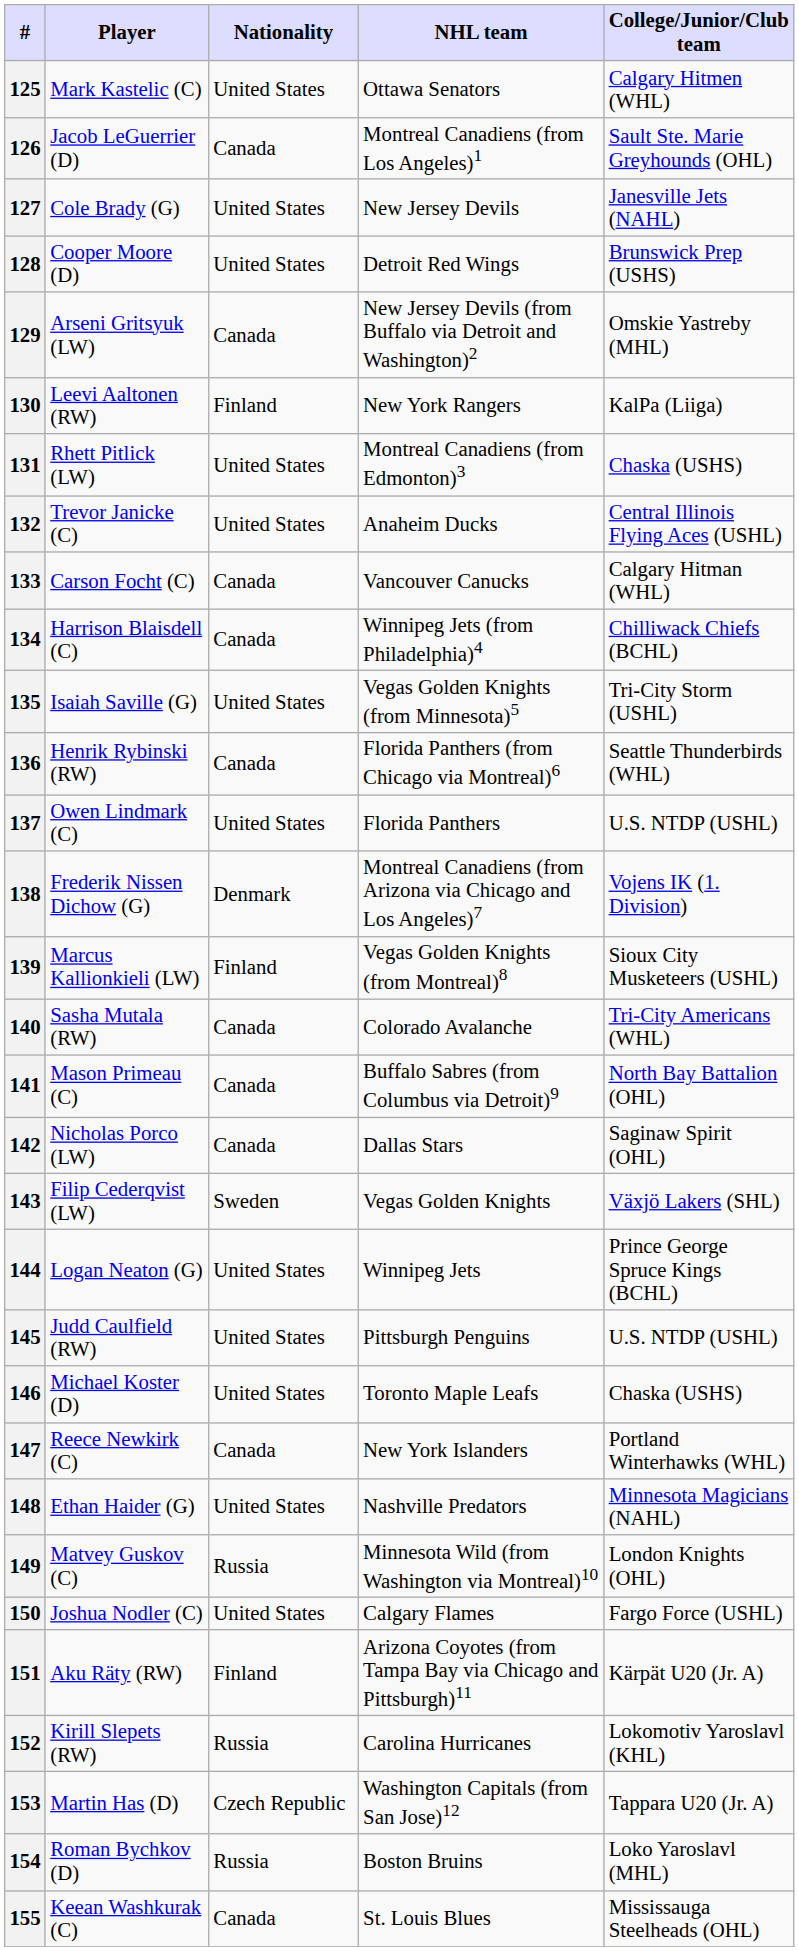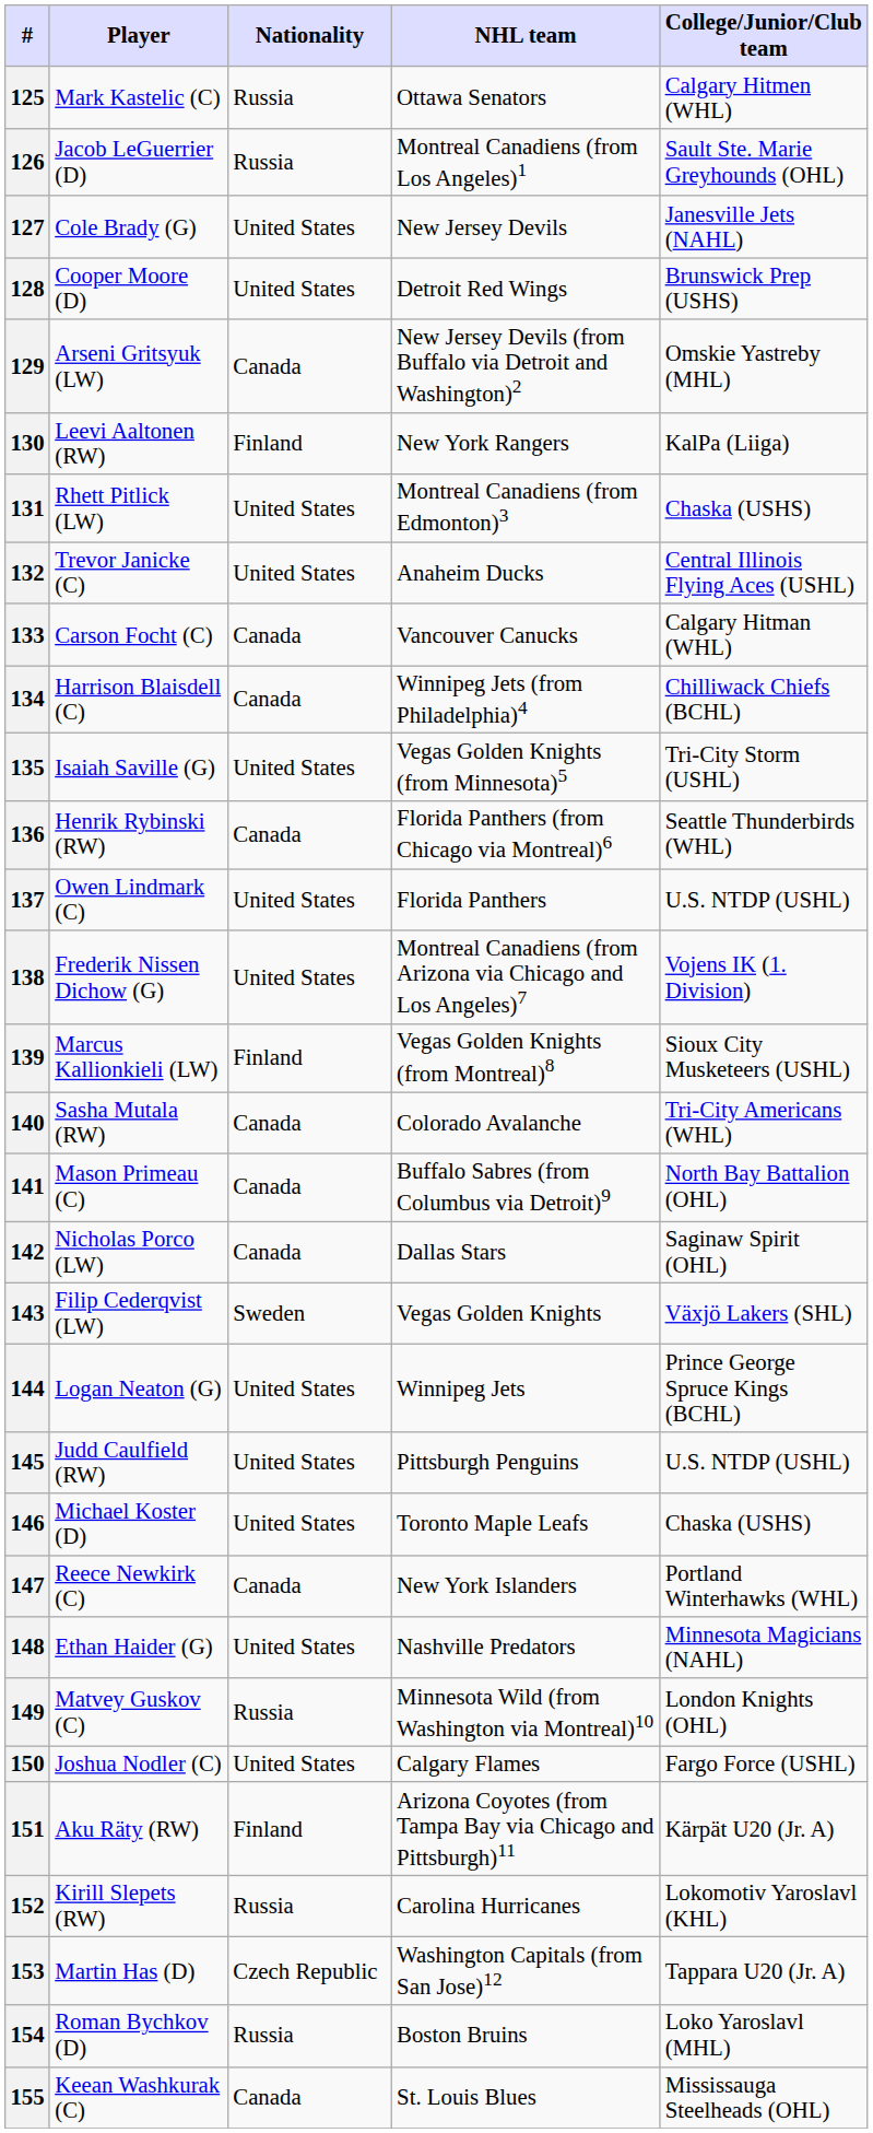 <table class="wikitable">
 <tr>
 <th style="background:#ddf; width:2.75%;">#</th>
 <th style="background:#ddf; width:22.0%;">Player</th>
 <th style="background:#ddf; width:20.0%;">Nationality</th>
 <th style="background:#ddf; width:34.0%;">NHL team</th>
 <th style="background:#ddf; width:100.0%;">College/Junior/Club team</th>
 </tr>
 <tr>
 <th>125</th>
 <td><a href='#'>Mark Kastelic</a> (C)</td>
-<td> United States</td>
+<td> Russia</td>
 <td>Ottawa Senators</td>
 <td><a href='#'>Calgary Hitmen</a> (WHL)</td>
 </tr>
 <tr>
 <th>126</th>
 <td><a href='#'>Jacob LeGuerrier</a> (D)</td>
-<td> Canada</td>
+<td> Russia</td>
 <td>Montreal Canadiens (from Los Angeles)<sup>1</sup></td>
 <td><a href='#'>Sault Ste. Marie Greyhounds</a> (OHL)</td>
 </tr>
 <tr>
 <th>127</th>
 <td><a href='#'>Cole Brady</a> (G)</td>
 <td> United States</td>
 <td>New Jersey Devils</td>
 <td><a href='#'>Janesville Jets</a> (<a href='#'>NAHL</a>)</td>
 </tr>
 <tr>
 <th>128</th>
 <td><a href='#'>Cooper Moore</a> (D)</td>
 <td> United States</td>
 <td>Detroit Red Wings</td>
 <td><a href='#'>Brunswick Prep</a> (USHS)</td>
 </tr>
 <tr>
 <th>129</th>
 <td><a href='#'>Arseni Gritsyuk</a> (LW)</td>
 <td> Canada</td>
 <td>New Jersey Devils (from Buffalo via Detroit and Washington)<sup>2</sup></td>
 <td>Omskie Yastreby (MHL)</td>
 </tr>
 <tr>
 <th>130</th>
 <td><a href='#'>Leevi Aaltonen</a> (RW)</td>
 <td> Finland</td>
 <td>New York Rangers</td>
 <td>KalPa (Liiga)</td>
 </tr>
 <tr>
 <th>131</th>
 <td><a href='#'>Rhett Pitlick</a> (LW)</td>
 <td> United States</td>
 <td>Montreal Canadiens (from Edmonton)<sup>3</sup></td>
 <td><a href='#'>Chaska</a> (USHS)</td>
 </tr>
 <tr>
 <th>132</th>
 <td><a href='#'>Trevor Janicke</a> (C)</td>
 <td> United States</td>
 <td>Anaheim Ducks</td>
 <td><a href='#'>Central Illinois Flying Aces</a> (USHL)</td>
 </tr>
 <tr>
 <th>133</th>
 <td><a href='#'>Carson Focht</a> (C)</td>
 <td> Canada</td>
 <td>Vancouver Canucks</td>
 <td>Calgary Hitman (WHL)</td>
 </tr>
 <tr>
 <th>134</th>
 <td><a href='#'>Harrison Blaisdell</a> (C)</td>
 <td> Canada</td>
 <td>Winnipeg Jets (from Philadelphia)<sup>4</sup></td>
 <td><a href='#'>Chilliwack Chiefs</a> (BCHL)</td>
 </tr>
 <tr>
 <th>135</th>
 <td><a href='#'>Isaiah Saville</a> (G)</td>
 <td> United States</td>
 <td>Vegas Golden Knights (from Minnesota)<sup>5</sup></td>
 <td>Tri-City Storm (USHL)</td>
 </tr>
 <tr>
 <th>136</th>
 <td><a href='#'>Henrik Rybinski</a> (RW)</td>
 <td> Canada</td>
 <td>Florida Panthers (from Chicago via Montreal)<sup>6</sup></td>
 <td>Seattle Thunderbirds (WHL)</td>
 </tr>
 <tr>
 <th>137</th>
 <td><a href='#'>Owen Lindmark</a> (C)</td>
 <td> United States</td>
 <td>Florida Panthers</td>
 <td>U.S. NTDP (USHL)</td>
 </tr>
 <tr>
 <th>138</th>
 <td><a href='#'>Frederik Nissen Dichow</a> (G)</td>
-<td> Denmark</td>
+<td> United States</td>
 <td>Montreal Canadiens (from Arizona via Chicago and Los Angeles)<sup>7</sup></td>
 <td><a href='#'>Vojens IK</a> (<a href='#'>1. Division</a>)</td>
 </tr>
 <tr>
 <th>139</th>
 <td><a href='#'>Marcus Kallionkieli</a> (LW)</td>
 <td> Finland</td>
 <td>Vegas Golden Knights (from Montreal)<sup>8</sup></td>
 <td>Sioux City Musketeers (USHL)</td>
 </tr>
 <tr>
 <th>140</th>
 <td><a href='#'>Sasha Mutala</a> (RW)</td>
 <td> Canada</td>
 <td>Colorado Avalanche</td>
 <td><a href='#'>Tri-City Americans</a> (WHL)</td>
 </tr>
 <tr>
 <th>141</th>
 <td><a href='#'>Mason Primeau</a> (C)</td>
 <td> Canada</td>
 <td>Buffalo Sabres (from Columbus via Detroit)<sup>9</sup></td>
 <td><a href='#'>North Bay Battalion</a> (OHL)</td>
 </tr>
 <tr>
 <th>142</th>
 <td><a href='#'>Nicholas Porco</a> (LW)</td>
 <td> Canada</td>
 <td>Dallas Stars</td>
 <td>Saginaw Spirit (OHL)</td>
 </tr>
 <tr>
 <th>143</th>
 <td><a href='#'>Filip Cederqvist</a> (LW)</td>
 <td> Sweden</td>
 <td>Vegas Golden Knights</td>
 <td><a href='#'>Växjö Lakers</a> (SHL)</td>
 </tr>
 <tr>
 <th>144</th>
 <td><a href='#'>Logan Neaton</a> (G)</td>
 <td> United States</td>
 <td>Winnipeg Jets</td>
 <td>Prince George Spruce Kings (BCHL)</td>
 </tr>
 <tr>
 <th>145</th>
 <td><a href='#'>Judd Caulfield</a> (RW)</td>
 <td> United States</td>
 <td>Pittsburgh Penguins</td>
 <td>U.S. NTDP (USHL)</td>
 </tr>
 <tr>
 <th>146</th>
 <td><a href='#'>Michael Koster</a> (D)</td>
 <td> United States</td>
 <td>Toronto Maple Leafs</td>
 <td>Chaska (USHS)</td>
 </tr>
 <tr>
 <th>147</th>
 <td><a href='#'>Reece Newkirk</a> (C)</td>
 <td> Canada</td>
 <td>New York Islanders</td>
 <td>Portland Winterhawks (WHL)</td>
 </tr>
 <tr>
 <th>148</th>
 <td><a href='#'>Ethan Haider</a> (G)</td>
 <td> United States</td>
 <td>Nashville Predators</td>
 <td><a href='#'>Minnesota Magicians</a> (NAHL)</td>
 </tr>
 <tr>
 <th>149</th>
 <td><a href='#'>Matvey Guskov</a> (C)</td>
 <td> Russia</td>
 <td>Minnesota Wild (from Washington via Montreal)<sup>10</sup></td>
 <td>London Knights (OHL)</td>
 </tr>
 <tr>
 <th>150</th>
 <td><a href='#'>Joshua Nodler</a> (C)</td>
 <td> United States</td>
 <td>Calgary Flames</td>
 <td>Fargo Force (USHL)</td>
 </tr>
 <tr>
 <th>151</th>
 <td><a href='#'>Aku Räty</a> (RW)</td>
 <td> Finland</td>
 <td>Arizona Coyotes (from Tampa Bay via Chicago and Pittsburgh)<sup>11</sup></td>
 <td>Kärpät U20 (Jr. A)</td>
 </tr>
 <tr>
 <th>152</th>
 <td><a href='#'>Kirill Slepets</a> (RW)</td>
 <td> Russia</td>
 <td>Carolina Hurricanes</td>
 <td>Lokomotiv Yaroslavl (KHL)</td>
 </tr>
 <tr>
 <th>153</th>
 <td><a href='#'>Martin Has</a> (D)</td>
 <td> Czech Republic</td>
 <td>Washington Capitals (from San Jose)<sup>12</sup></td>
 <td>Tappara U20 (Jr. A)</td>
 </tr>
 <tr>
 <th>154</th>
 <td><a href='#'>Roman Bychkov</a> (D)</td>
 <td> Russia</td>
 <td>Boston Bruins</td>
 <td>Loko Yaroslavl (MHL)</td>
 </tr>
 <tr>
 <th>155</th>
 <td><a href='#'>Keean Washkurak</a> (C)</td>
 <td> Canada</td>
 <td>St. Louis Blues</td>
 <td>Mississauga Steelheads (OHL)</td>
 </tr>
 </table>
